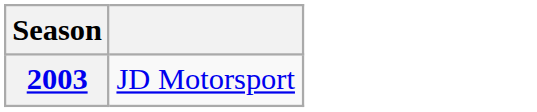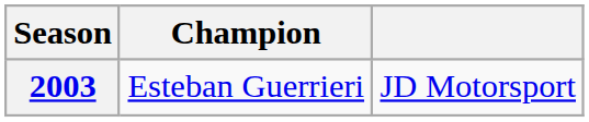 <table class="wikitable" style="font-size:85%;">
 <tr>
 <th>Season</th>
+<th>Champion</th>
 <th></th>
 </tr>
 <tr>
 <th><a href='#'>2003</a></th>
+<td> <a href='#'>Esteban Guerrieri</a></td>
 <td> <a href='#'>JD Motorsport</a></td>
 </tr>
 </table>
